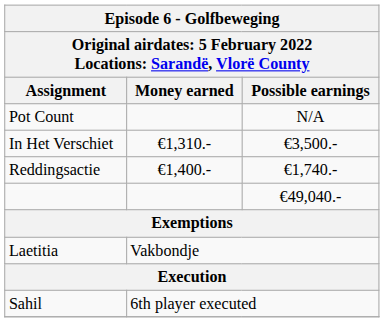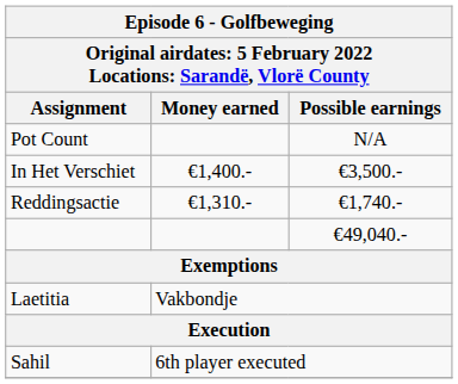 <table class="wikitable" style="font-size: 95%; margin: 10px" align="right" width="40%">
 <tr>
 <th colspan=3>Episode 6 - Golfbeweging</th>
 </tr>
 <tr>
 <th colspan=3>Original airdates: 5 February 2022<br>Locations: <a href='#'>Sarandë</a>, <a href='#'>Vlorë County</a></th>
 </tr>
 <tr>
 <th>Assignment</th>
 <th>Money earned</th>
 <th>Possible earnings</th>
 </tr>
 <tr>
 <td>Pot Count</td>
 <td align="center"></td>
 <td align="center">N/A</td>
 </tr>
 <tr>
 <td>In Het Verschiet</td>
-<td align="center">€1,310.-</td>
+<td align="center">€1,400.-</td>
 <td align="center">€3,500.-</td>
 </tr>
 <tr>
 <td>Reddingsactie</td>
-<td align="center">€1,400.-</td>
+<td align="center">€1,310.-</td>
 <td align="center">€1,740.-</td>
 </tr>
 <tr>
 <td><strong></strong></td>
 <td align="center"><strong></strong></td>
 <td align="center">€49,040.-</td>
 </tr>
 <tr>
 <th colspan=3>Exemptions</th>
 </tr>
 <tr>
 <td>Laetitia</td>
 <td colspan=2>Vakbondje</td>
 </tr>
 <tr>
 <th colspan=3>Execution</th>
 </tr>
 <tr>
 <td>Sahil</td>
 <td colspan=2>6th player executed</td>
 </tr>
 <tr>
 </tr>
 </table>
